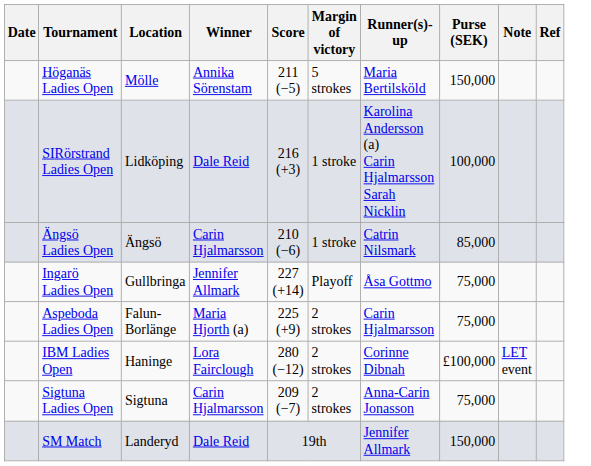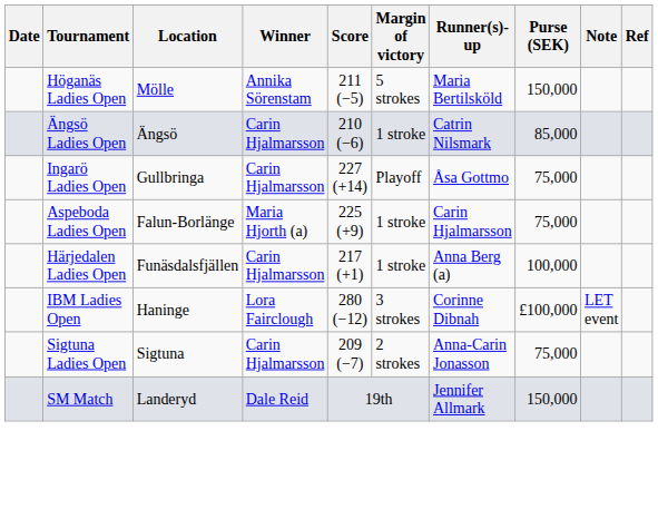 <table class="wikitable" style="font-size:95%;">
 <tr>
 <th>Date</th>
 <th>Tournament</th>
 <th>Location</th>
 <th>Winner</th>
 <th>Score</th>
 <th>Margin of<br>victory</th>
 <th>Runner(s)-up</th>
 <th>Purse<br>(SEK)</th>
 <th>Note</th>
 <th>Ref</th>
 </tr>
 <tr>
 <td></td>
 <td><a href='#'>Höganäs Ladies Open</a></td>
 <td><a href='#'>Mölle</a></td>
 <td> <a href='#'>Annika Sörenstam</a></td>
 <td align=center>211 (−5)</td>
 <td>5 strokes</td>
 <td> <a href='#'>Maria Bertilsköld</a></td>
 <td align=right>150,000</td>
 <td></td>
 <td></td>
 </tr>
 <tr style="background:#dfe2e9;">
 <td></td>
-<td><a href='#'>SI</a><a href='#'>Rörstrand Ladies Open</a></td>
-<td>Lidköping</td>
-<td> <a href='#'>Dale Reid</a></td>
-<td align=center>216 (+3)</td>
-<td>1 stroke</td>
-<td> <a href='#'>Karolina Andersson</a> (a)<br> <a href='#'>Carin Hjalmarsson</a><br> <a href='#'>Sarah Nicklin</a></td>
-<td align=right>100,000</td>
-<td></td>
-<td></td>
-</tr>
-<tr style="background:#dfe2e9;">
-<td></td>
 <td><a href='#'>Ängsö Ladies Open</a></td>
 <td>Ängsö</td>
 <td> <a href='#'>Carin Hjalmarsson</a></td>
 <td align=center>210 (−6)</td>
 <td>1 stroke</td>
 <td> <a href='#'>Catrin Nilsmark</a></td>
 <td align=right>85,000</td>
 <td></td>
 <td></td>
 </tr>
 <tr>
 <td></td>
 <td><a href='#'>Ingarö Ladies Open</a></td>
 <td>Gullbringa</td>
-<td> <a href='#'>Jennifer Allmark</a></td>
+<td> <a href='#'>Carin Hjalmarsson</a></td>
 <td align=center>227 (+14)</td>
 <td>Playoff</td>
 <td> <a href='#'>Åsa Gottmo</a></td>
 <td align=right>75,000</td>
 <td></td>
 <td></td>
 </tr>
 <tr>
 <td></td>
 <td><a href='#'>Aspeboda Ladies Open</a></td>
 <td>Falun-Borlänge</td>
 <td> <a href='#'>Maria Hjorth</a> (a)</td>
 <td align=center>225 (+9)</td>
-<td>2 strokes</td>
+<td>1 stroke</td>
 <td> <a href='#'>Carin Hjalmarsson</a></td>
 <td align=right>75,000</td>
+<td></td>
+<td></td>
+</tr>
+<tr>
+<td></td>
+<td><a href='#'>Härjedalen Ladies Open</a></td>
+<td>Funäsdalsfjällen</td>
+<td> <a href='#'>Carin Hjalmarsson</a></td>
+<td align=center>217 (+1)</td>
+<td>1 stroke</td>
+<td> <a href='#'>Anna Berg</a> (a)</td>
+<td align=right>100,000</td>
 <td></td>
 <td></td>
 </tr>
 <tr>
 <td></td>
 <td><a href='#'>IBM Ladies Open</a></td>
 <td>Haninge</td>
 <td> <a href='#'>Lora Fairclough</a></td>
 <td align=center>280 (−12)</td>
-<td>2 strokes</td>
+<td>3 strokes</td>
 <td> <a href='#'>Corinne Dibnah</a></td>
 <td align=right>£100,000</td>
 <td><a href='#'>LET</a> event</td>
 <td></td>
 </tr>
 <tr>
 <td></td>
 <td><a href='#'>Sigtuna Ladies Open</a></td>
 <td>Sigtuna</td>
 <td> <a href='#'>Carin Hjalmarsson</a></td>
 <td align=center>209 (−7)</td>
 <td>2 strokes</td>
 <td> <a href='#'>Anna-Carin Jonasson</a></td>
 <td align=right>75,000</td>
 <td></td>
 <td></td>
 </tr>
 <tr style="background:#dfe2e9;">
 <td></td>
 <td><a href='#'>SM Match</a></td>
 <td>Landeryd</td>
 <td> <a href='#'>Dale Reid</a></td>
 <td colspan=2 align=center>19th</td>
 <td> <a href='#'>Jennifer Allmark</a></td>
 <td align=right>150,000</td>
 <td></td>
 <td></td>
 </tr>
 </table>
